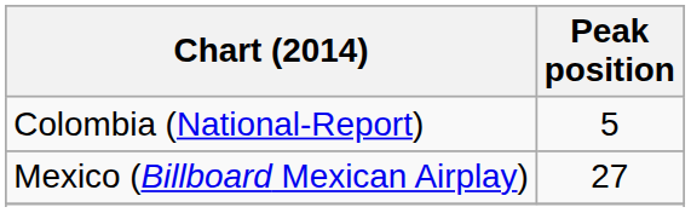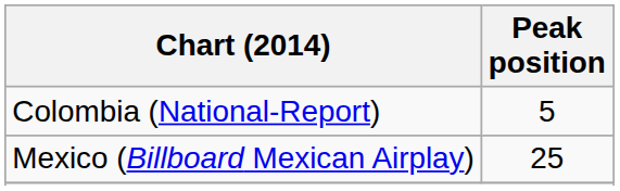 <table class="wikitable sortable">
 <tr>
 <th>Chart (2014)</th>
 <th>Peak<br>position</th>
 </tr>
 <tr>
 <td>Colombia (<a href='#'>National-Report</a>)</td>
 <td align="center">5</td>
 </tr>
 <tr>
 <td>Mexico (<a href='#'><em>Billboard</em> Mexican Airplay</a>)</td>
-<td align="center">27</td>
+<td align="center">25</td>
 </tr>
 <tr>
 </tr>
 <tr>
 </tr>
 <tr>
 </tr>
 <tr>
 </tr>
 </table>
